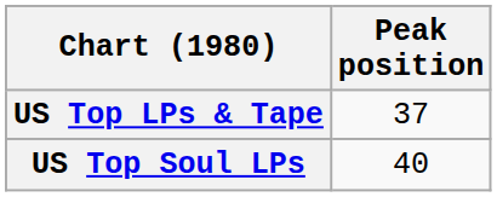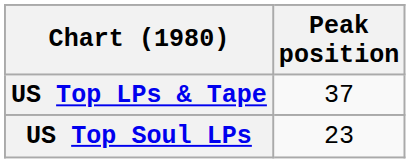 <table class="wikitable plainrowheaders" style="text-align:center;">
 <tr>
 <th>Chart (1980)</th>
 <th>Peak<br>position</th>
 </tr>
 <tr>
 <th scope="row">US <a href='#'>Top LPs & Tape</a></th>
 <td>37</td>
 </tr>
 <tr>
 <th scope="row">US <a href='#'>Top Soul LPs</a></th>
-<td>40</td>
+<td>23</td>
 </tr>
 </table>
